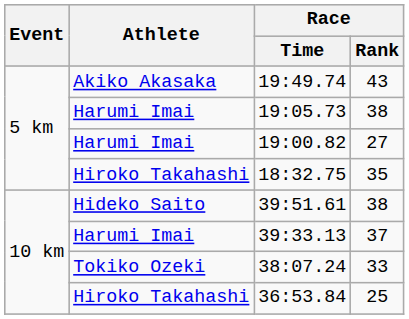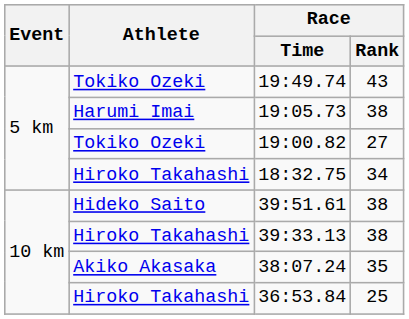 <table class="wikitable" border="1" style="font-size:90%">
 <tr>
 <th rowspan=2>Event</th>
 <th rowspan=2>Athlete</th>
 <th colspan=2>Race</th>
 </tr>
 <tr>
 <th>Time</th>
 <th>Rank</th>
 </tr>
 <tr>
 <td rowspan=4>5 km</td>
-<td><a href='#'>Akiko Akasaka</a></td>
+<td><a href='#'>Tokiko Ozeki</a></td>
 <td align=center>19:49.74</td>
 <td align=center>43</td>
 </tr>
 <tr>
 <td><a href='#'>Harumi Imai</a></td>
 <td align=center>19:05.73</td>
 <td align=center>38</td>
 </tr>
 <tr>
-<td><a href='#'>Harumi Imai</a></td>
+<td><a href='#'>Tokiko Ozeki</a></td>
 <td align=center>19:00.82</td>
 <td align=center>27</td>
 </tr>
 <tr>
 <td><a href='#'>Hiroko Takahashi</a></td>
 <td align=center>18:32.75</td>
-<td align=center>35</td>
+<td align=center>34</td>
 </tr>
 <tr>
 <td rowspan=4>10 km</td>
 <td><a href='#'>Hideko Saito</a></td>
 <td align=center>39:51.61</td>
 <td align=center>38</td>
 </tr>
 <tr>
-<td><a href='#'>Harumi Imai</a></td>
+<td><a href='#'>Hiroko Takahashi</a></td>
 <td align=center>39:33.13</td>
-<td align=center>37</td>
+<td align=center>38</td>
 </tr>
 <tr>
-<td><a href='#'>Tokiko Ozeki</a></td>
+<td><a href='#'>Akiko Akasaka</a></td>
 <td align=center>38:07.24</td>
-<td align=center>33</td>
+<td align=center>35</td>
 </tr>
 <tr>
 <td><a href='#'>Hiroko Takahashi</a></td>
 <td align=center>36:53.84</td>
 <td align=center>25</td>
 </tr>
 </table>
